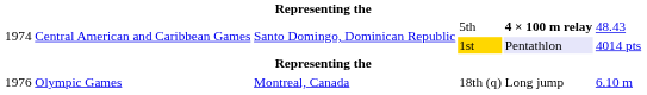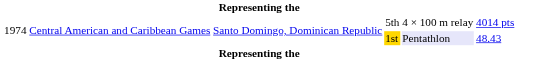 <table>
 <tr>
 <th colspan="6">Representing the </th>
 </tr>
 <tr>
 <td rowspan=2>1974</td>
 <td rowspan=2><a href='#'>Central American and Caribbean Games</a></td>
 <td rowspan=2><a href='#'>Santo Domingo, Dominican Republic</a></td>
 <td>5th</td>
-<td><strong>4 × 100 m relay</strong></td>
-<td><a href='#'>48.43</a></td>
+<td>4 × 100 m relay</td>
+<td><a href='#'>4014 pts</a></td>
 </tr>
 <tr>
 <td bgcolor=gold>1st</td>
 <td style="background: lavender;">Pentathlon</td>
-<td><a href='#'>4014 pts</a></td>
+<td><a href='#'>48.43</a></td>
 </tr>
 <tr>
 <th colspan="6">Representing the </th>
 </tr>
-<tr>
-<td>1976</td>
-<td><a href='#'>Olympic Games</a></td>
-<td><a href='#'>Montreal, Canada</a></td>
-<td>18th (q)</td>
-<td>Long jump</td>
-<td><a href='#'>6.10 m</a></td>
-</tr>
 </table>
